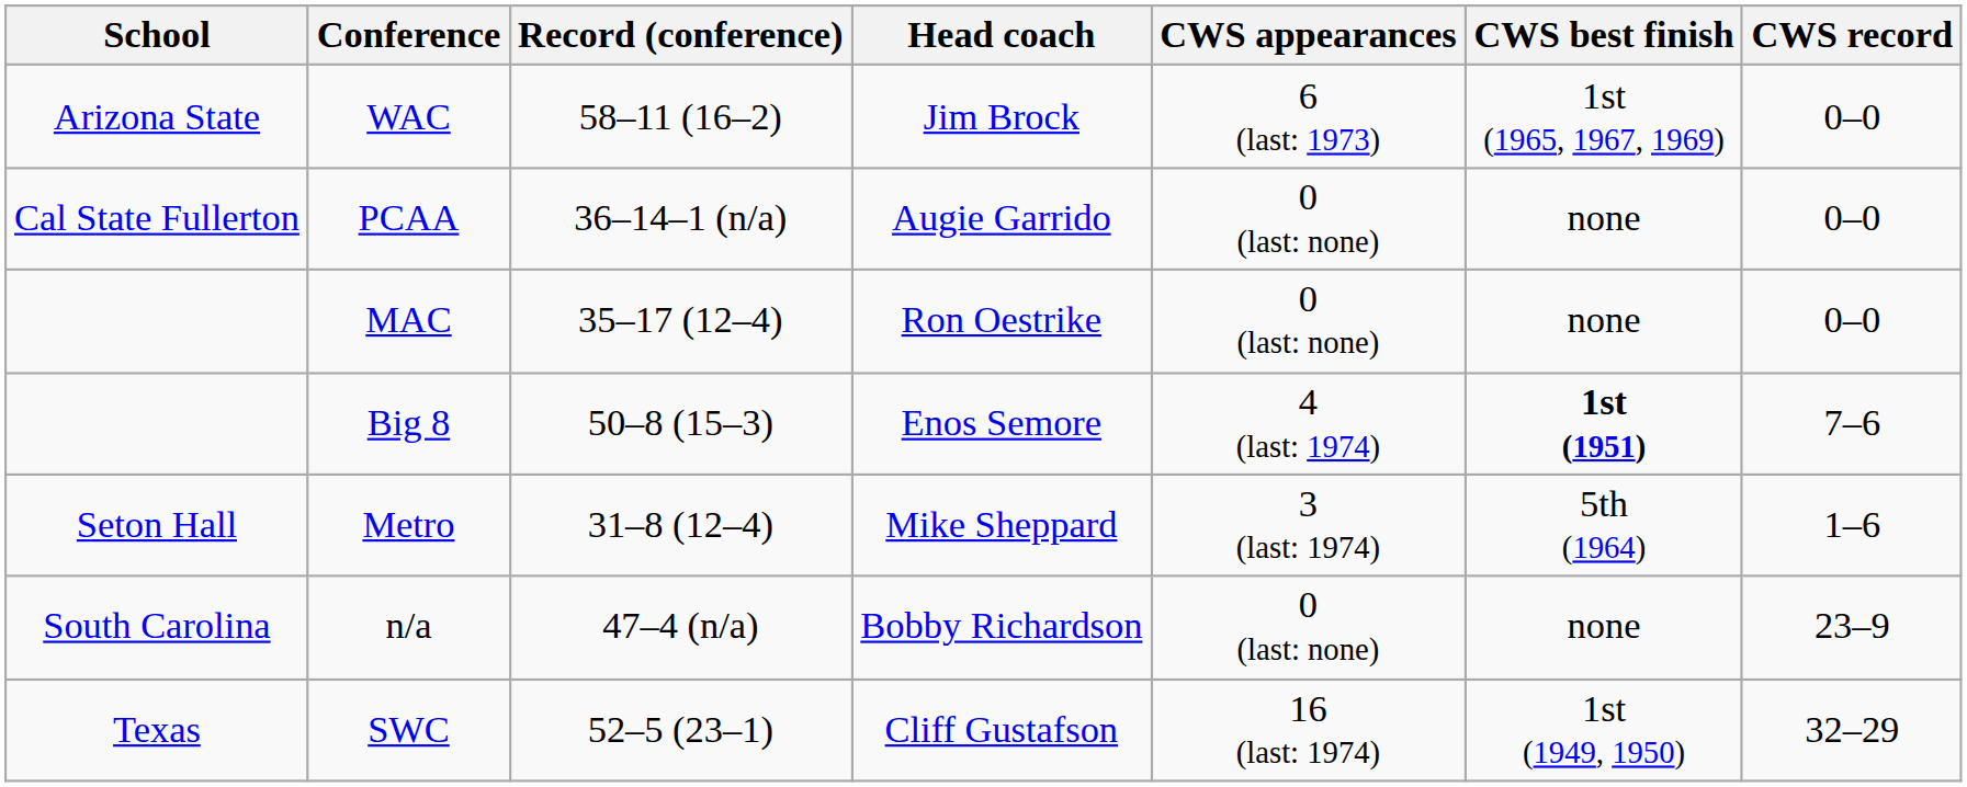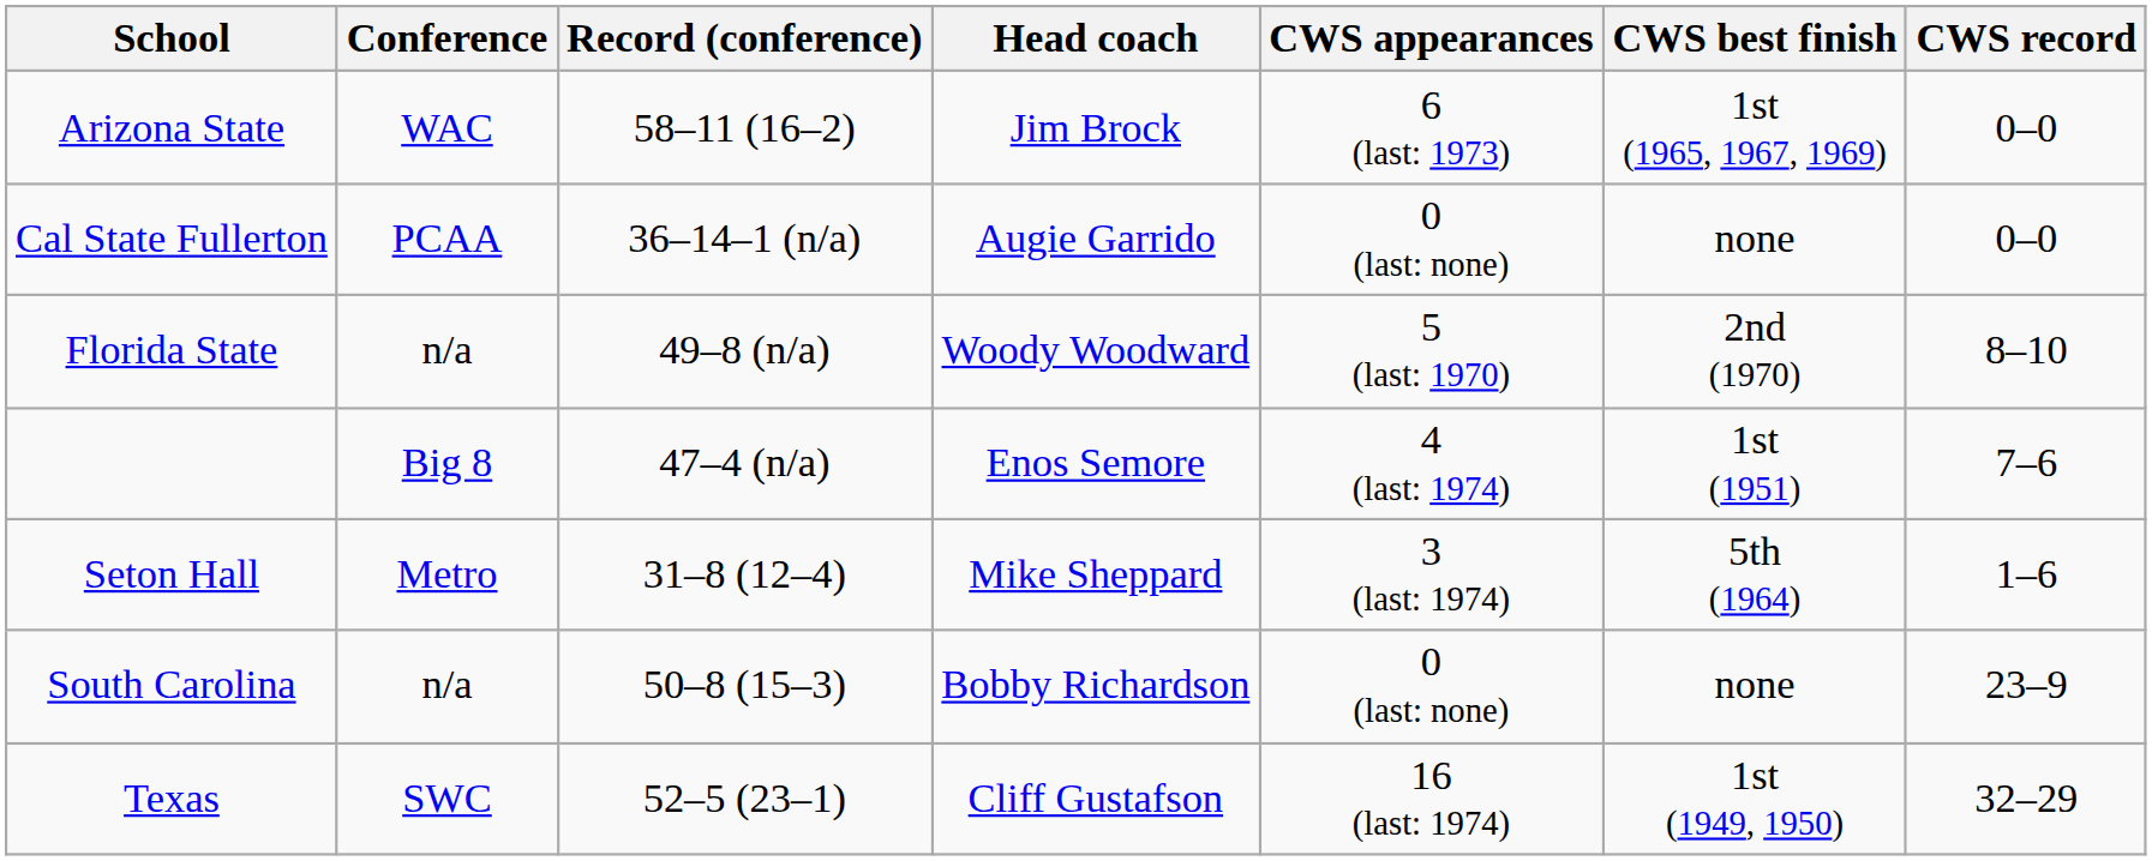 <table class="wikitable">
 <tr>
 <th>School</th>
 <th>Conference</th>
 <th>Record (conference)</th>
 <th>Head coach</th>
 <th>CWS appearances</th>
 <th>CWS best finish</th>
 <th>CWS record</th>
 </tr>
 <tr align=center>
 <td><a href='#'>Arizona State</a></td>
 <td><a href='#'>WAC</a></td>
 <td>58–11 (16–2)</td>
 <td><a href='#'>Jim Brock</a></td>
 <td>6<br><small>(last: <a href='#'>1973</a>)</small></td>
 <td>1st<br><small>(<a href='#'>1965</a>, <a href='#'>1967</a>, <a href='#'>1969</a>)</small></td>
 <td>0–0</td>
 </tr>
 <tr align=center>
 <td><a href='#'>Cal State Fullerton</a></td>
 <td><a href='#'>PCAA</a></td>
 <td>36–14–1 (n/a)</td>
 <td><a href='#'>Augie Garrido</a></td>
 <td>0<br><small>(last: none)</small></td>
 <td>none</td>
 <td>0–0</td>
 </tr>
 <tr align=center>
-<td></td>
-<td><a href='#'>MAC</a></td>
-<td>35–17 (12–4)</td>
-<td><a href='#'>Ron Oestrike</a></td>
-<td>0<br><small>(last: none)</small></td>
-<td>none</td>
-<td>0–0</td>
+<td><a href='#'>Florida State</a></td>
+<td>n/a</td>
+<td>49–8 (n/a)</td>
+<td><a href='#'>Woody Woodward</a></td>
+<td>5<br><small>(last: <a href='#'>1970</a>)</small></td>
+<td>2nd<br><small>(1970)</small></td>
+<td>8–10</td>
 </tr>
 <tr align=center>
 <td></td>
 <td><a href='#'>Big 8</a></td>
-<td>50–8 (15–3)</td>
+<td>47–4 (n/a)</td>
 <td><a href='#'>Enos Semore</a></td>
 <td>4<br><small>(last: <a href='#'>1974</a>)</small></td>
-<td><strong>1st<br><small>(<a href='#'>1951</a>)</small></strong></td>
+<td>1st<br><small>(<a href='#'>1951</a>)</small></td>
 <td>7–6</td>
 </tr>
 <tr align=center>
 <td><a href='#'>Seton Hall</a></td>
 <td><a href='#'>Metro</a></td>
 <td>31–8 (12–4)</td>
 <td><a href='#'>Mike Sheppard</a></td>
 <td>3<br><small>(last: 1974)</small></td>
 <td>5th<br><small>(<a href='#'>1964</a>)</small></td>
 <td>1–6</td>
 </tr>
 <tr align=center>
 <td><a href='#'>South Carolina</a></td>
 <td>n/a</td>
-<td>47–4 (n/a)</td>
+<td>50–8 (15–3)</td>
 <td><a href='#'>Bobby Richardson</a></td>
 <td>0<br><small>(last: none)</small></td>
 <td>none</td>
 <td>23–9</td>
 </tr>
 <tr align=center>
 <td><a href='#'>Texas</a></td>
 <td><a href='#'>SWC</a></td>
 <td>52–5 (23–1)</td>
 <td><a href='#'>Cliff Gustafson</a></td>
 <td>16<br><small>(last: 1974)</small></td>
 <td>1st<br><small>(<a href='#'>1949</a>, <a href='#'>1950</a>)</small></td>
 <td>32–29</td>
 </tr>
 </table>
